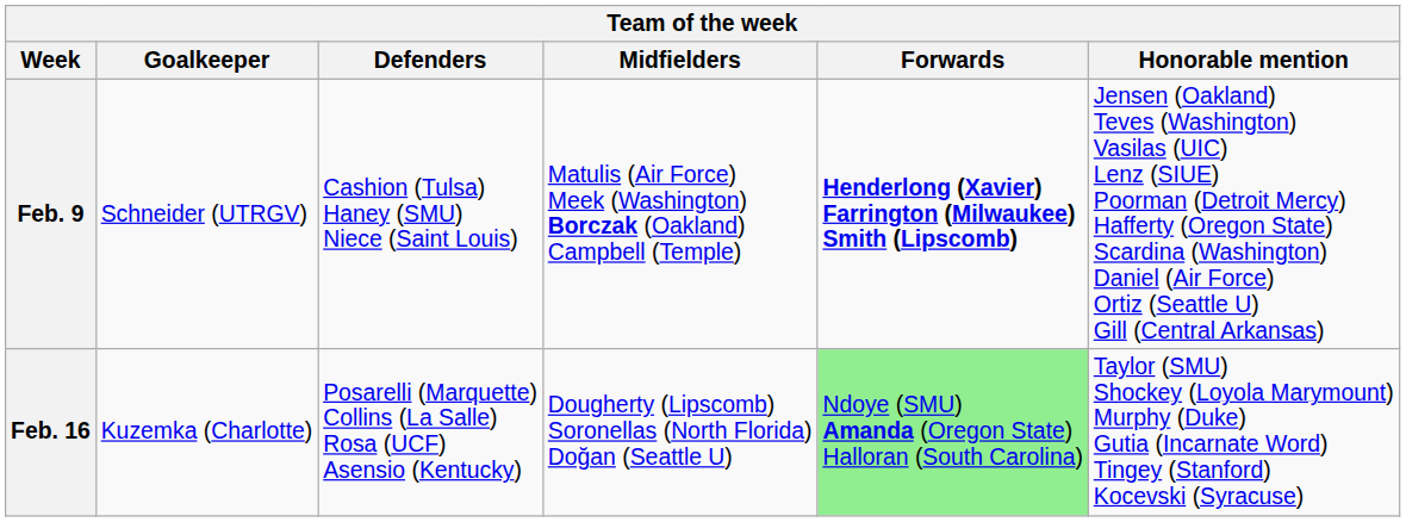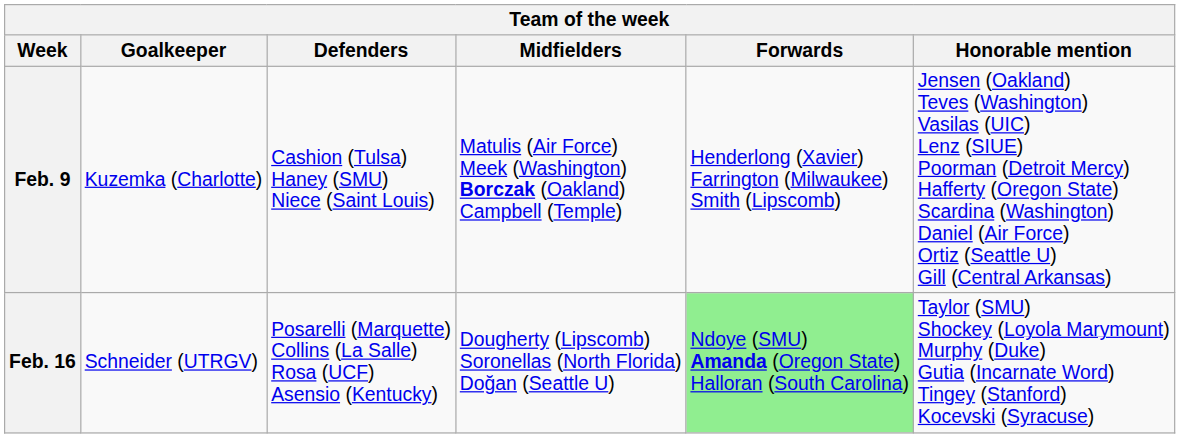 <table class="wikitable collapsible collapsed">
 <tr>
 <th colspan="7">Team of the week</th>
 </tr>
 <tr>
 <th>Week</th>
 <th>Goalkeeper</th>
 <th>Defenders</th>
 <th>Midfielders</th>
 <th>Forwards</th>
 <th>Honorable mention</th>
 </tr>
 <tr>
 <th>Feb. 9</th>
-<td> <a href='#'>Schneider</a> (<a href='#'>UTRGV</a>)</td>
+<td> <a href='#'>Kuzemka</a> (<a href='#'>Charlotte</a>)</td>
 <td> <a href='#'>Cashion</a> (<a href='#'>Tulsa</a>)<br> <a href='#'>Haney</a> (<a href='#'>SMU</a>)<br> <a href='#'>Niece</a> (<a href='#'>Saint Louis</a>)</td>
 <td> <a href='#'>Matulis</a> (<a href='#'>Air Force</a>)<br> <a href='#'>Meek</a> (<a href='#'>Washington</a>)<br> <strong><a href='#'>Borczak</a></strong> (<a href='#'>Oakland</a>)<br> <a href='#'>Campbell</a> (<a href='#'>Temple</a>)<br></td>
-<td><strong> <a href='#'>Henderlong</a> (<a href='#'>Xavier</a>)<br> <a href='#'>Farrington</a> (<a href='#'>Milwaukee</a>)<br> <a href='#'>Smith</a> (<a href='#'>Lipscomb</a>)</strong></td>
+<td> <a href='#'>Henderlong</a> (<a href='#'>Xavier</a>)<br> <a href='#'>Farrington</a> (<a href='#'>Milwaukee</a>)<br> <a href='#'>Smith</a> (<a href='#'>Lipscomb</a>)</td>
 <td> <a href='#'>Jensen</a> (<a href='#'>Oakland</a>)<br> <a href='#'>Teves</a> (<a href='#'>Washington</a>)<br> <a href='#'>Vasilas</a> (<a href='#'>UIC</a>)<br> <a href='#'>Lenz</a> (<a href='#'>SIUE</a>)<br> <a href='#'>Poorman</a> (<a href='#'>Detroit Mercy</a>)<br> <a href='#'>Hafferty</a> (<a href='#'>Oregon State</a>)<br> <a href='#'>Scardina</a> (<a href='#'>Washington</a>)<br> <a href='#'>Daniel</a> (<a href='#'>Air Force</a>)<br> <a href='#'>Ortiz</a> (<a href='#'>Seattle U</a>)<br> <a href='#'>Gill</a> (<a href='#'>Central Arkansas</a>)</td>
 </tr>
 <tr>
 <th>Feb. 16</th>
-<td> <a href='#'>Kuzemka</a> (<a href='#'>Charlotte</a>)</td>
+<td> <a href='#'>Schneider</a> (<a href='#'>UTRGV</a>)</td>
 <td> <a href='#'>Posarelli</a> (<a href='#'>Marquette</a>)<br> <a href='#'>Collins</a> (<a href='#'>La Salle</a>)<br> <a href='#'>Rosa</a> (<a href='#'>UCF</a>)<br> <a href='#'>Asensio</a> (<a href='#'>Kentucky</a>)</td>
 <td> <a href='#'>Dougherty</a> (<a href='#'>Lipscomb</a>)<br> <a href='#'>Soronellas</a> (<a href='#'>North Florida</a>)<br> <a href='#'>Doğan</a> (<a href='#'>Seattle U</a>)</td>
 <td style="background: lightgreen;"> <a href='#'>Ndoye</a> (<a href='#'>SMU</a>)<br> <strong><a href='#'>Amanda</a></strong> (<a href='#'>Oregon State</a>)<br> <a href='#'>Halloran</a> (<a href='#'>South Carolina</a>)</td>
 <td> <a href='#'>Taylor</a> (<a href='#'>SMU</a>)<br> <a href='#'>Shockey</a> (<a href='#'>Loyola Marymount</a>)<br> <a href='#'>Murphy</a> (<a href='#'>Duke</a>)<br> <a href='#'>Gutia</a> (<a href='#'>Incarnate Word</a>)<br> <a href='#'>Tingey</a> (<a href='#'>Stanford</a>)<br> <a href='#'>Kocevski</a> (<a href='#'>Syracuse</a>)</td>
 </tr>
 </table>
